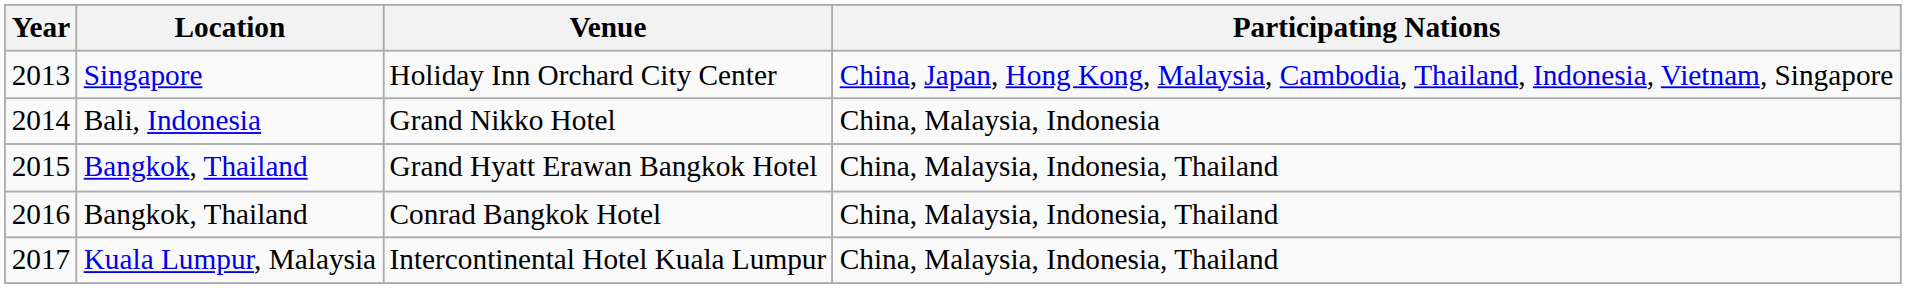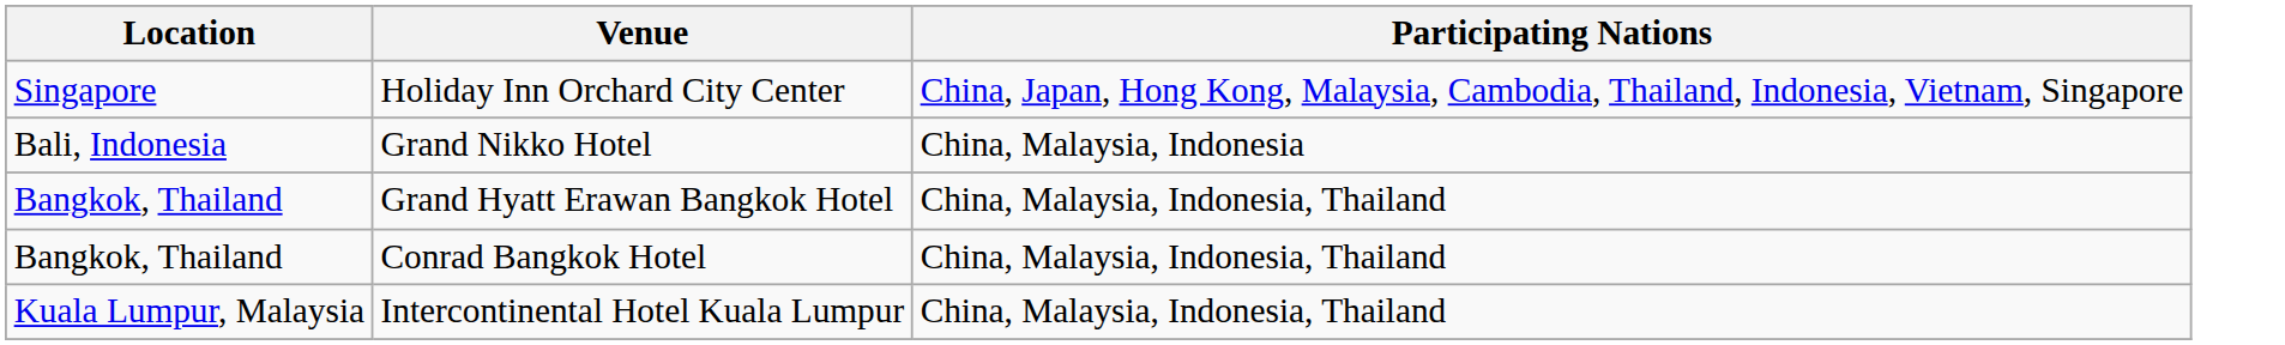 <table class="wikitable">
 <tr>
-<th>Year</th>
 <th>Location</th>
 <th>Venue</th>
 <th>Participating Nations</th>
 </tr>
 <tr>
-<td>2013</td>
 <td><a href='#'>Singapore</a></td>
 <td>Holiday Inn Orchard City Center</td>
 <td><a href='#'>China</a>, <a href='#'>Japan</a>, <a href='#'>Hong Kong</a>, <a href='#'>Malaysia</a>, <a href='#'>Cambodia</a>, <a href='#'>Thailand</a>, <a href='#'>Indonesia</a>, <a href='#'>Vietnam</a>, Singapore</td>
 </tr>
 <tr>
-<td>2014</td>
 <td>Bali, <a href='#'>Indonesia</a></td>
 <td>Grand Nikko Hotel</td>
 <td>China, Malaysia, Indonesia</td>
 </tr>
 <tr>
-<td>2015</td>
 <td><a href='#'>Bangkok</a>, <a href='#'>Thailand</a></td>
 <td>Grand Hyatt Erawan Bangkok Hotel</td>
 <td>China, Malaysia, Indonesia, Thailand</td>
 </tr>
 <tr>
-<td>2016</td>
 <td>Bangkok, Thailand</td>
 <td>Conrad Bangkok Hotel</td>
 <td>China, Malaysia, Indonesia, Thailand</td>
 </tr>
 <tr>
-<td>2017</td>
 <td><a href='#'>Kuala Lumpur</a>, Malaysia</td>
 <td>Intercontinental Hotel Kuala Lumpur</td>
 <td>China, Malaysia, Indonesia, Thailand</td>
 </tr>
 </table>
